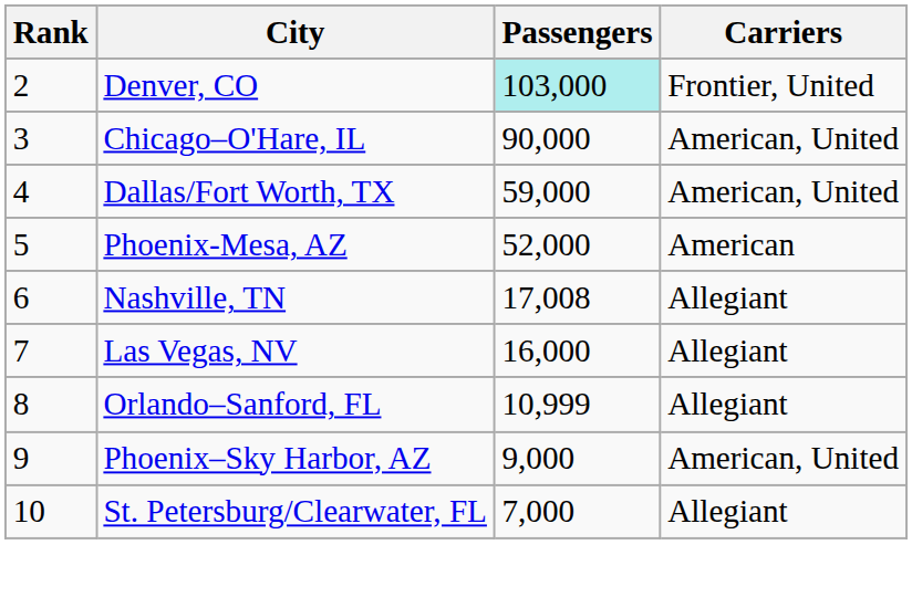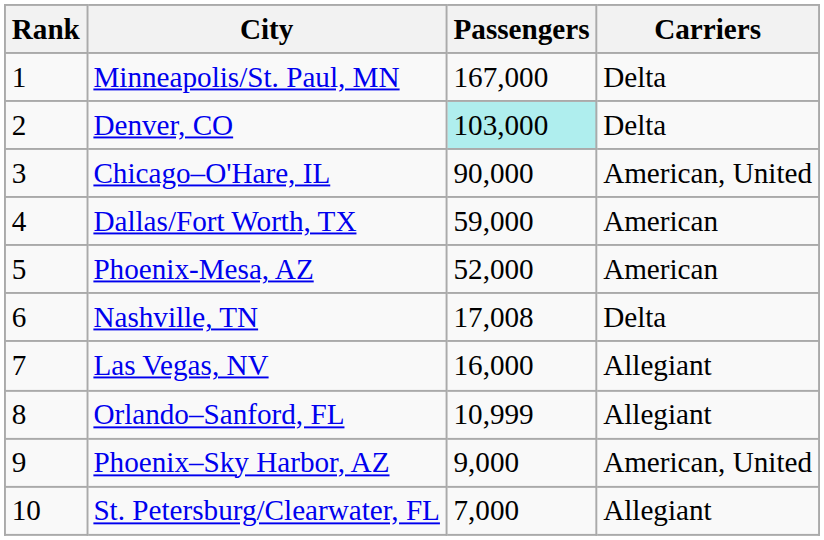 <table class="wikitable" style="font-size: 95%" width= align=>
 <tr>
 <th>Rank</th>
 <th>City</th>
 <th>Passengers</th>
 <th>Carriers</th>
 </tr>
 <tr>
+<td>1</td>
+<td><a href='#'>Minneapolis/St. Paul, MN</a></td>
+<td>167,000</td>
+<td>Delta</td>
+</tr>
+<tr>
 <td>2</td>
 <td><a href='#'>Denver, CO</a></td>
 <td style="background: paleturquoise;">103,000</td>
-<td>Frontier, United</td>
+<td>Delta</td>
 </tr>
 <tr>
 <td>3</td>
 <td><a href='#'>Chicago–O'Hare, IL</a></td>
 <td>90,000</td>
 <td>American, United</td>
 </tr>
 <tr>
 <td>4</td>
 <td><a href='#'>Dallas/Fort Worth, TX</a></td>
 <td>59,000</td>
-<td>American, United</td>
+<td>American</td>
 </tr>
 <tr>
 <td>5</td>
 <td><a href='#'>Phoenix-Mesa, AZ</a></td>
 <td>52,000</td>
 <td>American</td>
 </tr>
 <tr>
 <td>6</td>
 <td><a href='#'>Nashville, TN</a></td>
 <td>17,008</td>
-<td>Allegiant</td>
+<td>Delta</td>
 </tr>
 <tr>
 <td>7</td>
 <td><a href='#'>Las Vegas, NV</a></td>
 <td>16,000</td>
 <td>Allegiant</td>
 </tr>
 <tr>
 <td>8</td>
 <td><a href='#'>Orlando–Sanford, FL</a></td>
 <td>10,999</td>
 <td>Allegiant</td>
 </tr>
 <tr>
 <td>9</td>
 <td><a href='#'>Phoenix–Sky Harbor, AZ</a></td>
 <td>9,000</td>
 <td>American, United</td>
 </tr>
 <tr>
 <td>10</td>
 <td><a href='#'>St. Petersburg/Clearwater, FL</a></td>
 <td>7,000</td>
 <td>Allegiant</td>
 </tr>
 </table>
